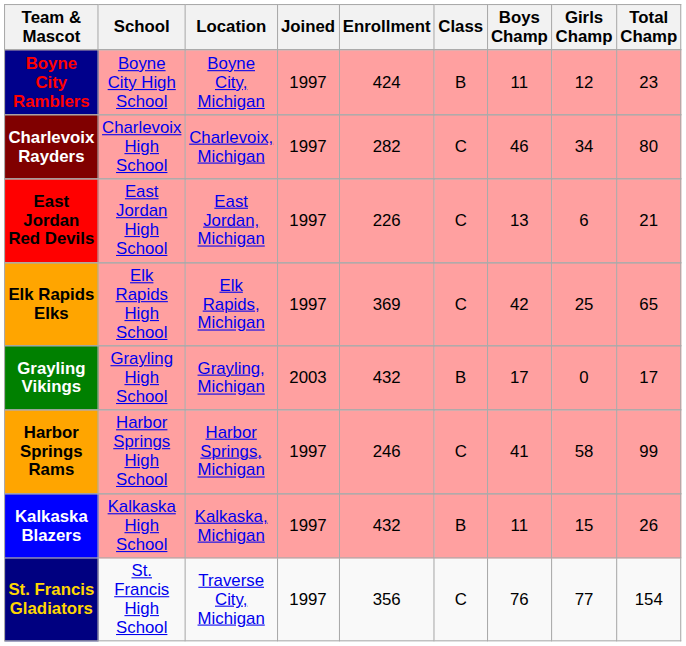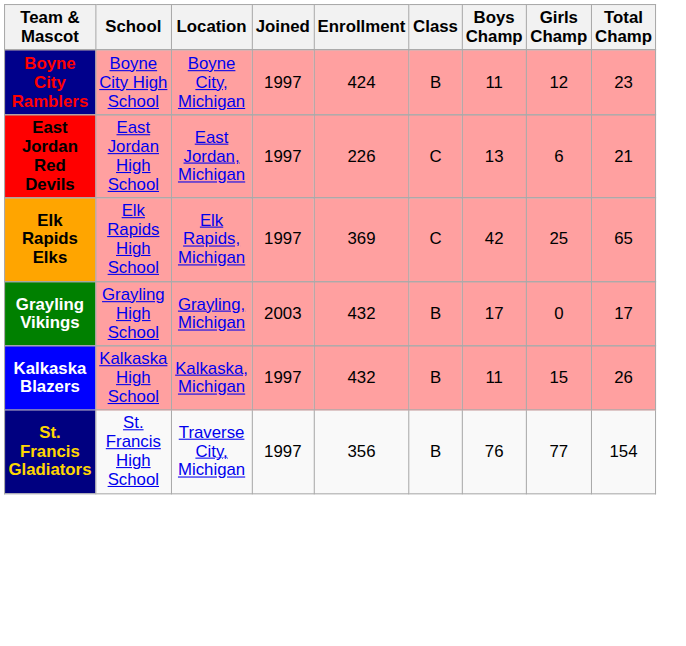 <table class="wikitable sortable" style="text-align: center;">
 <tr>
 <th>Team & Mascot</th>
 <th>School</th>
 <th>Location</th>
 <th>Joined</th>
 <th>Enrollment</th>
 <th>Class</th>
 <th>Boys Champ</th>
 <th>Girls Champ</th>
 <th>Total Champ</th>
 </tr>
 <tr>
 </tr>
 <tr bgcolor=#ffa0a0>
 <th align=center style="background:darkblue;color:red">Boyne City Ramblers</th>
 <td><a href='#'>Boyne City High School</a></td>
 <td><a href='#'>Boyne City, Michigan</a></td>
 <td>1997</td>
 <td>424</td>
 <td>B</td>
 <td>11</td>
 <td>12</td>
 <td>23</td>
 </tr>
 <tr>
-</tr>
-<tr bgcolor=#ffa0a0>
-<th align=center style="background:maroon;color:white">Charlevoix Rayders</th>
-<td><a href='#'>Charlevoix High School</a></td>
-<td><a href='#'>Charlevoix, Michigan</a></td>
-<td>1997</td>
-<td>282</td>
-<td>C</td>
-<td>46</td>
-<td>34</td>
-<td>80</td>
 </tr>
 <tr>
 </tr>
 <tr bgcolor=#ffa0a0>
 <th align=center style="background:red;color:black">East Jordan Red Devils</th>
 <td><a href='#'>East Jordan High School</a></td>
 <td><a href='#'>East Jordan, Michigan</a></td>
 <td>1997</td>
 <td>226</td>
 <td>C</td>
 <td>13</td>
 <td>6</td>
 <td>21</td>
 </tr>
 <tr>
 </tr>
 <tr bgcolor=#ffa0a0>
 <th align=center style="background:orange;color:black">Elk Rapids Elks</th>
 <td><a href='#'>Elk Rapids High School</a></td>
 <td><a href='#'>Elk Rapids, Michigan</a></td>
 <td>1997</td>
 <td>369</td>
 <td>C</td>
 <td>42</td>
 <td>25</td>
 <td>65</td>
 </tr>
 <tr>
 </tr>
 <tr bgcolor=#ffa0a0>
 <th align=center style="background:green;color:white">Grayling Vikings</th>
 <td><a href='#'>Grayling High School</a></td>
 <td><a href='#'>Grayling, Michigan</a></td>
 <td>2003</td>
 <td>432</td>
 <td>B</td>
 <td>17</td>
 <td>0</td>
 <td>17</td>
 </tr>
 <tr>
 </tr>
-<tr bgcolor=#ffa0a0>
-<th align=center style="background:orange;color:black">Harbor Springs Rams</th>
-<td><a href='#'>Harbor Springs High School</a></td>
-<td><a href='#'>Harbor Springs, Michigan</a></td>
-<td>1997</td>
-<td>246</td>
-<td>C</td>
-<td>41</td>
-<td>58</td>
-<td>99</td>
-</tr>
 <tr>
 </tr>
 <tr bgcolor=#ffa0a0>
 <th align=center style="background:blue;color:white">Kalkaska Blazers</th>
 <td><a href='#'>Kalkaska High School</a></td>
 <td><a href='#'>Kalkaska, Michigan</a></td>
 <td>1997</td>
 <td>432</td>
 <td>B</td>
 <td>11</td>
 <td>15</td>
 <td>26</td>
 </tr>
 <tr>
 <th align=center style="background:navy;color:gold">St. Francis Gladiators</th>
 <td><a href='#'>St. Francis High School</a></td>
 <td><a href='#'>Traverse City, Michigan</a></td>
 <td>1997</td>
 <td>356</td>
-<td>C</td>
+<td>B</td>
 <td>76</td>
 <td>77</td>
 <td>154</td>
 </tr>
 </table>
